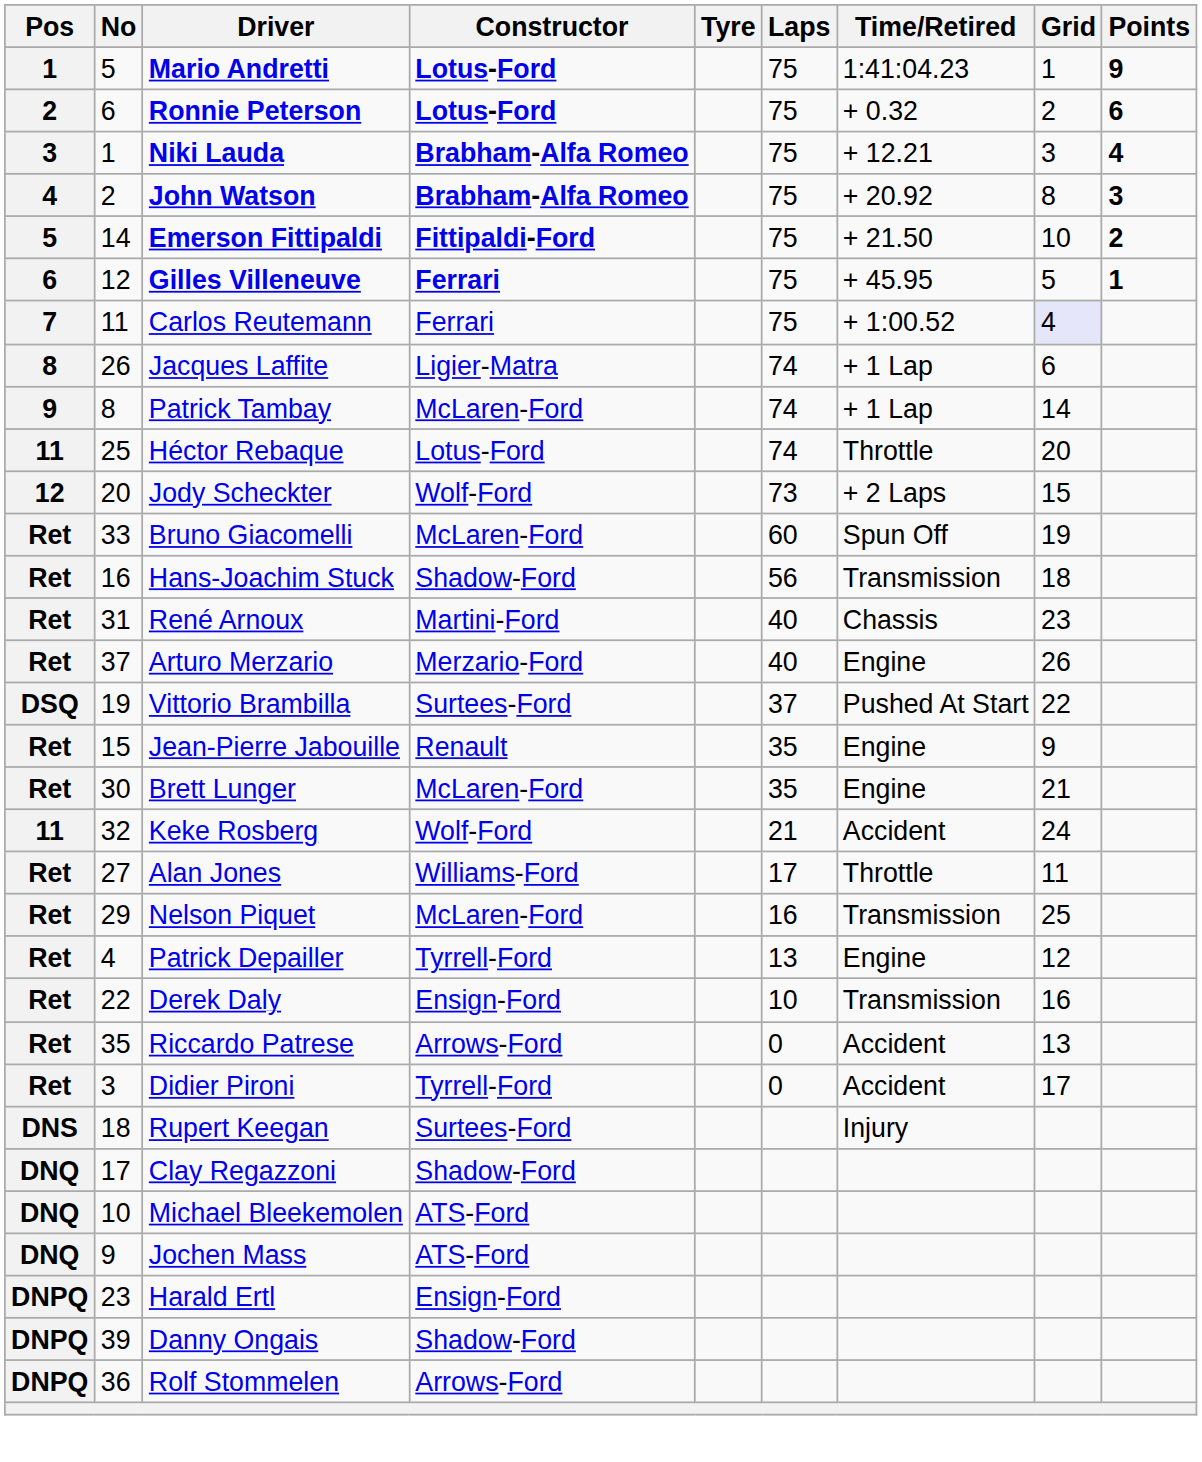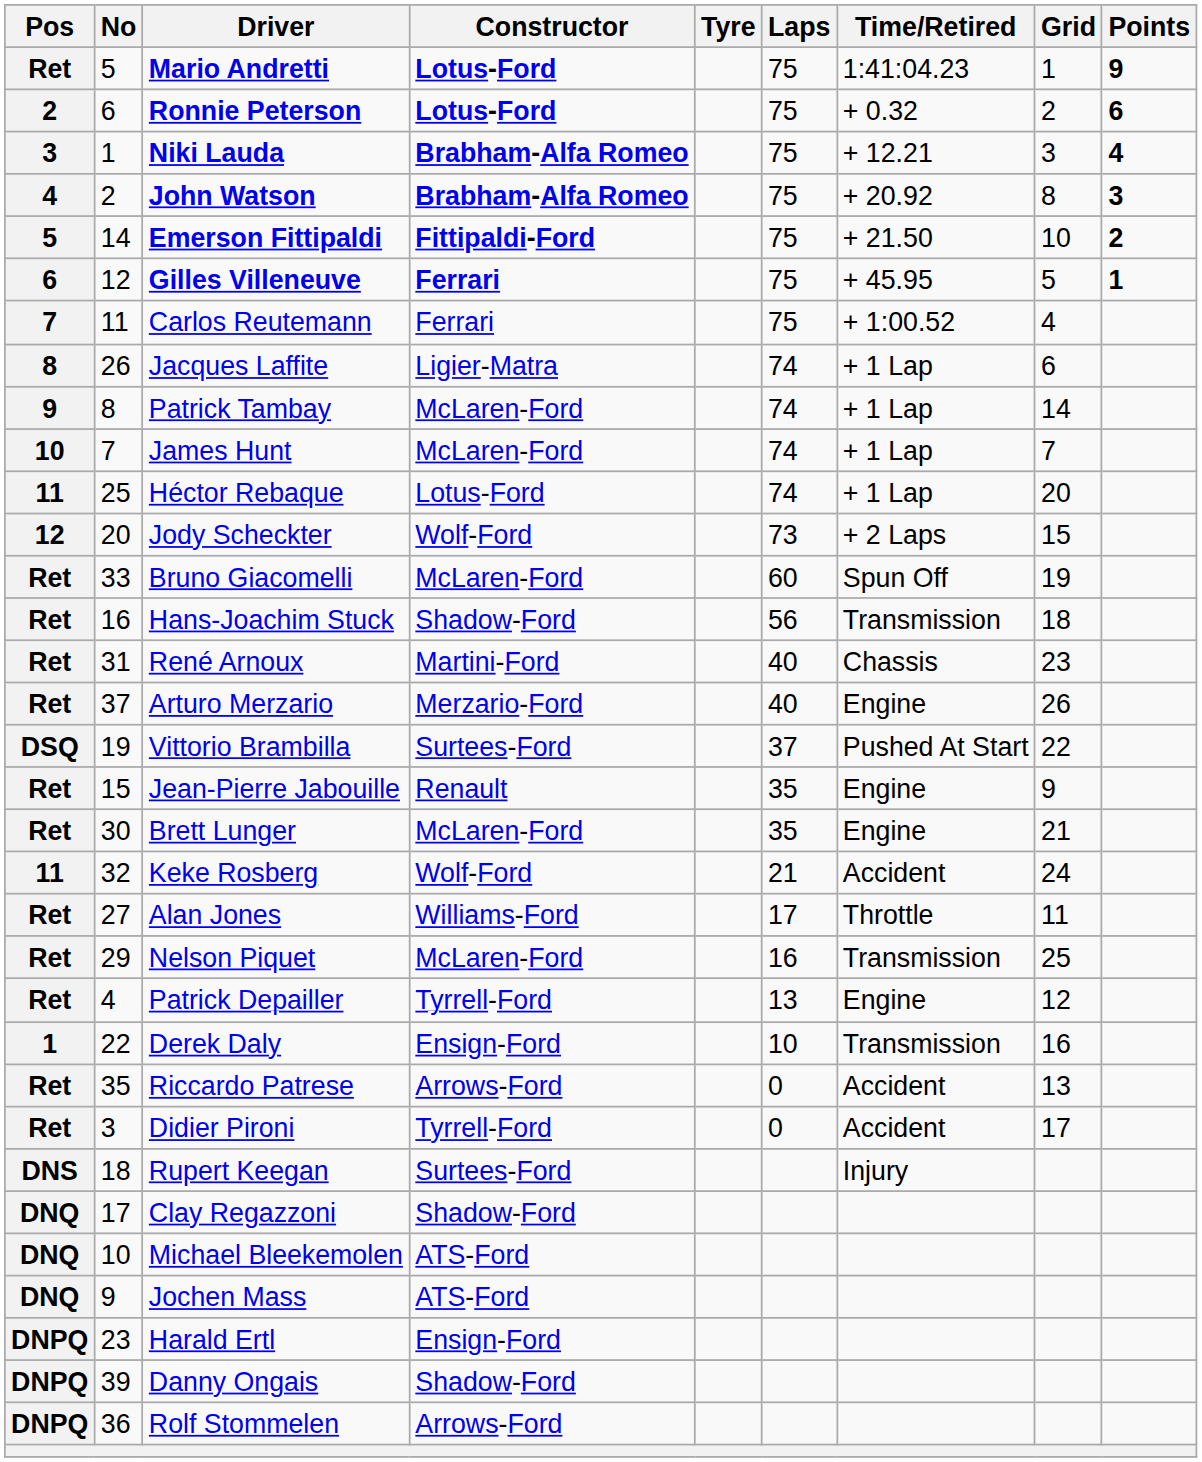 <table class="wikitable" style="font-size: 95%;">
 <tr>
 <th>Pos</th>
 <th>No</th>
 <th>Driver</th>
 <th>Constructor</th>
 <th>Tyre</th>
 <th>Laps</th>
 <th>Time/Retired</th>
 <th>Grid</th>
 <th>Points</th>
 </tr>
 <tr>
-<th>1</th>
+<th>Ret</th>
 <td>5</td>
 <td> <strong><a href='#'>Mario Andretti</a></strong></td>
 <td><strong><a href='#'>Lotus</a>-<a href='#'>Ford</a></strong></td>
 <td></td>
 <td>75</td>
 <td>1:41:04.23</td>
 <td>1</td>
 <td><strong>9</strong></td>
 </tr>
 <tr>
 <th>2</th>
 <td>6</td>
 <td> <strong><a href='#'>Ronnie Peterson</a></strong></td>
 <td><strong><a href='#'>Lotus</a>-<a href='#'>Ford</a></strong></td>
 <td></td>
 <td>75</td>
 <td>+ 0.32</td>
 <td>2</td>
 <td><strong>6</strong></td>
 </tr>
 <tr>
 <th>3</th>
 <td>1</td>
 <td> <strong><a href='#'>Niki Lauda</a></strong></td>
 <td><strong><a href='#'>Brabham</a>-<a href='#'>Alfa Romeo</a></strong></td>
 <td></td>
 <td>75</td>
 <td>+ 12.21</td>
 <td>3</td>
 <td><strong>4</strong></td>
 </tr>
 <tr>
 <th>4</th>
 <td>2</td>
 <td> <strong><a href='#'>John Watson</a></strong></td>
 <td><strong><a href='#'>Brabham</a>-<a href='#'>Alfa Romeo</a></strong></td>
 <td></td>
 <td>75</td>
 <td>+ 20.92</td>
 <td>8</td>
 <td><strong>3</strong></td>
 </tr>
 <tr>
 <th>5</th>
 <td>14</td>
 <td> <strong><a href='#'>Emerson Fittipaldi</a></strong></td>
 <td><strong><a href='#'>Fittipaldi</a>-<a href='#'>Ford</a></strong></td>
 <td></td>
 <td>75</td>
 <td>+ 21.50</td>
 <td>10</td>
 <td><strong>2</strong></td>
 </tr>
 <tr>
 <th>6</th>
 <td>12</td>
 <td> <strong><a href='#'>Gilles Villeneuve</a></strong></td>
 <td><strong><a href='#'>Ferrari</a></strong></td>
 <td></td>
 <td>75</td>
 <td>+ 45.95</td>
 <td>5</td>
 <td><strong>1</strong></td>
 </tr>
 <tr>
 <th>7</th>
 <td>11</td>
 <td> <a href='#'>Carlos Reutemann</a></td>
 <td><a href='#'>Ferrari</a></td>
 <td></td>
 <td>75</td>
 <td>+ 1:00.52</td>
-<td style="background: lavender;">4</td>
+<td>4</td>
 <td></td>
 </tr>
 <tr>
 <th>8</th>
 <td>26</td>
 <td> <a href='#'>Jacques Laffite</a></td>
 <td><a href='#'>Ligier</a>-<a href='#'>Matra</a></td>
 <td></td>
 <td>74</td>
 <td>+ 1 Lap</td>
 <td>6</td>
 <td></td>
 </tr>
 <tr>
 <th>9</th>
 <td>8</td>
 <td> <a href='#'>Patrick Tambay</a></td>
 <td><a href='#'>McLaren</a>-<a href='#'>Ford</a></td>
 <td></td>
 <td>74</td>
 <td>+ 1 Lap</td>
 <td>14</td>
 <td></td>
 </tr>
 <tr>
+<th>10</th>
+<td>7</td>
+<td> <a href='#'>James Hunt</a></td>
+<td><a href='#'>McLaren</a>-<a href='#'>Ford</a></td>
+<td></td>
+<td>74</td>
+<td>+ 1 Lap</td>
+<td>7</td>
+<td></td>
+</tr>
+<tr>
 <th>11</th>
 <td>25</td>
 <td> <a href='#'>Héctor Rebaque</a></td>
 <td><a href='#'>Lotus</a>-<a href='#'>Ford</a></td>
 <td></td>
 <td>74</td>
-<td>Throttle</td>
+<td>+ 1 Lap</td>
 <td>20</td>
 <td></td>
 </tr>
 <tr>
 <th>12</th>
 <td>20</td>
 <td> <a href='#'>Jody Scheckter</a></td>
 <td><a href='#'>Wolf</a>-<a href='#'>Ford</a></td>
 <td></td>
 <td>73</td>
 <td>+ 2 Laps</td>
 <td>15</td>
 <td></td>
 </tr>
 <tr>
 <th>Ret</th>
 <td>33</td>
 <td> <a href='#'>Bruno Giacomelli</a></td>
 <td><a href='#'>McLaren</a>-<a href='#'>Ford</a></td>
 <td></td>
 <td>60</td>
 <td>Spun Off</td>
 <td>19</td>
 <td></td>
 </tr>
 <tr>
 <th>Ret</th>
 <td>16</td>
 <td> <a href='#'>Hans-Joachim Stuck</a></td>
 <td><a href='#'>Shadow</a>-<a href='#'>Ford</a></td>
 <td></td>
 <td>56</td>
 <td>Transmission</td>
 <td>18</td>
 <td></td>
 </tr>
 <tr>
 <th>Ret</th>
 <td>31</td>
 <td> <a href='#'>René Arnoux</a></td>
 <td><a href='#'>Martini</a>-<a href='#'>Ford</a></td>
 <td></td>
 <td>40</td>
 <td>Chassis</td>
 <td>23</td>
 <td></td>
 </tr>
 <tr>
 <th>Ret</th>
 <td>37</td>
 <td> <a href='#'>Arturo Merzario</a></td>
 <td><a href='#'>Merzario</a>-<a href='#'>Ford</a></td>
 <td></td>
 <td>40</td>
 <td>Engine</td>
 <td>26</td>
 <td></td>
 </tr>
 <tr>
 <th>DSQ</th>
 <td>19</td>
 <td> <a href='#'>Vittorio Brambilla</a></td>
 <td><a href='#'>Surtees</a>-<a href='#'>Ford</a></td>
 <td></td>
 <td>37</td>
 <td>Pushed At Start</td>
 <td>22</td>
 <td></td>
 </tr>
 <tr>
 <th>Ret</th>
 <td>15</td>
 <td> <a href='#'>Jean-Pierre Jabouille</a></td>
 <td><a href='#'>Renault</a></td>
 <td></td>
 <td>35</td>
 <td>Engine</td>
 <td>9</td>
 <td></td>
 </tr>
 <tr>
 <th>Ret</th>
 <td>30</td>
 <td> <a href='#'>Brett Lunger</a></td>
 <td><a href='#'>McLaren</a>-<a href='#'>Ford</a></td>
 <td></td>
 <td>35</td>
 <td>Engine</td>
 <td>21</td>
 <td></td>
 </tr>
 <tr>
 <th>11</th>
 <td>32</td>
 <td> <a href='#'>Keke Rosberg</a></td>
 <td><a href='#'>Wolf</a>-<a href='#'>Ford</a></td>
 <td></td>
 <td>21</td>
 <td>Accident</td>
 <td>24</td>
 <td></td>
 </tr>
 <tr>
 <th>Ret</th>
 <td>27</td>
 <td> <a href='#'>Alan Jones</a></td>
 <td><a href='#'>Williams</a>-<a href='#'>Ford</a></td>
 <td></td>
 <td>17</td>
 <td>Throttle</td>
 <td>11</td>
 <td></td>
 </tr>
 <tr>
 <th>Ret</th>
 <td>29</td>
 <td> <a href='#'>Nelson Piquet</a></td>
 <td><a href='#'>McLaren</a>-<a href='#'>Ford</a></td>
 <td></td>
 <td>16</td>
 <td>Transmission</td>
 <td>25</td>
 <td></td>
 </tr>
 <tr>
 <th>Ret</th>
 <td>4</td>
 <td> <a href='#'>Patrick Depailler</a></td>
 <td><a href='#'>Tyrrell</a>-<a href='#'>Ford</a></td>
 <td></td>
 <td>13</td>
 <td>Engine</td>
 <td>12</td>
 <td></td>
 </tr>
 <tr>
-<th>Ret</th>
+<th>1</th>
 <td>22</td>
 <td> <a href='#'>Derek Daly</a></td>
 <td><a href='#'>Ensign</a>-<a href='#'>Ford</a></td>
 <td></td>
 <td>10</td>
 <td>Transmission</td>
 <td>16</td>
 <td></td>
 </tr>
 <tr>
 <th>Ret</th>
 <td>35</td>
 <td> <a href='#'>Riccardo Patrese</a></td>
 <td><a href='#'>Arrows</a>-<a href='#'>Ford</a></td>
 <td></td>
 <td>0</td>
 <td>Accident</td>
 <td>13</td>
 <td></td>
 </tr>
 <tr>
 <th>Ret</th>
 <td>3</td>
 <td> <a href='#'>Didier Pironi</a></td>
 <td><a href='#'>Tyrrell</a>-<a href='#'>Ford</a></td>
 <td></td>
 <td>0</td>
 <td>Accident</td>
 <td>17</td>
 <td></td>
 </tr>
 <tr>
 <th>DNS</th>
 <td>18</td>
 <td> <a href='#'>Rupert Keegan</a></td>
 <td><a href='#'>Surtees</a>-<a href='#'>Ford</a></td>
 <td></td>
 <td></td>
 <td>Injury</td>
 <td></td>
 <td></td>
 </tr>
 <tr>
 <th>DNQ</th>
 <td>17</td>
 <td> <a href='#'>Clay Regazzoni</a></td>
 <td><a href='#'>Shadow</a>-<a href='#'>Ford</a></td>
 <td></td>
 <td></td>
 <td></td>
 <td></td>
 <td></td>
 </tr>
 <tr>
 <th>DNQ</th>
 <td>10</td>
 <td> <a href='#'>Michael Bleekemolen</a></td>
 <td><a href='#'>ATS</a>-<a href='#'>Ford</a></td>
 <td></td>
 <td></td>
 <td></td>
 <td></td>
 <td></td>
 </tr>
 <tr>
 <th>DNQ</th>
 <td>9</td>
 <td> <a href='#'>Jochen Mass</a></td>
 <td><a href='#'>ATS</a>-<a href='#'>Ford</a></td>
 <td></td>
 <td></td>
 <td></td>
 <td></td>
 <td></td>
 </tr>
 <tr>
 <th>DNPQ</th>
 <td>23</td>
 <td> <a href='#'>Harald Ertl</a></td>
 <td><a href='#'>Ensign</a>-<a href='#'>Ford</a></td>
 <td></td>
 <td></td>
 <td></td>
 <td></td>
 <td></td>
 </tr>
 <tr>
 <th>DNPQ</th>
 <td>39</td>
 <td> <a href='#'>Danny Ongais</a></td>
 <td><a href='#'>Shadow</a>-<a href='#'>Ford</a></td>
 <td></td>
 <td></td>
 <td></td>
 <td></td>
 <td></td>
 </tr>
 <tr>
 <th>DNPQ</th>
 <td>36</td>
 <td> <a href='#'>Rolf Stommelen</a></td>
 <td><a href='#'>Arrows</a>-<a href='#'>Ford</a></td>
 <td></td>
 <td></td>
 <td></td>
 <td></td>
 <td></td>
 </tr>
 <tr>
 <th colspan="9"></th>
 </tr>
 </table>
